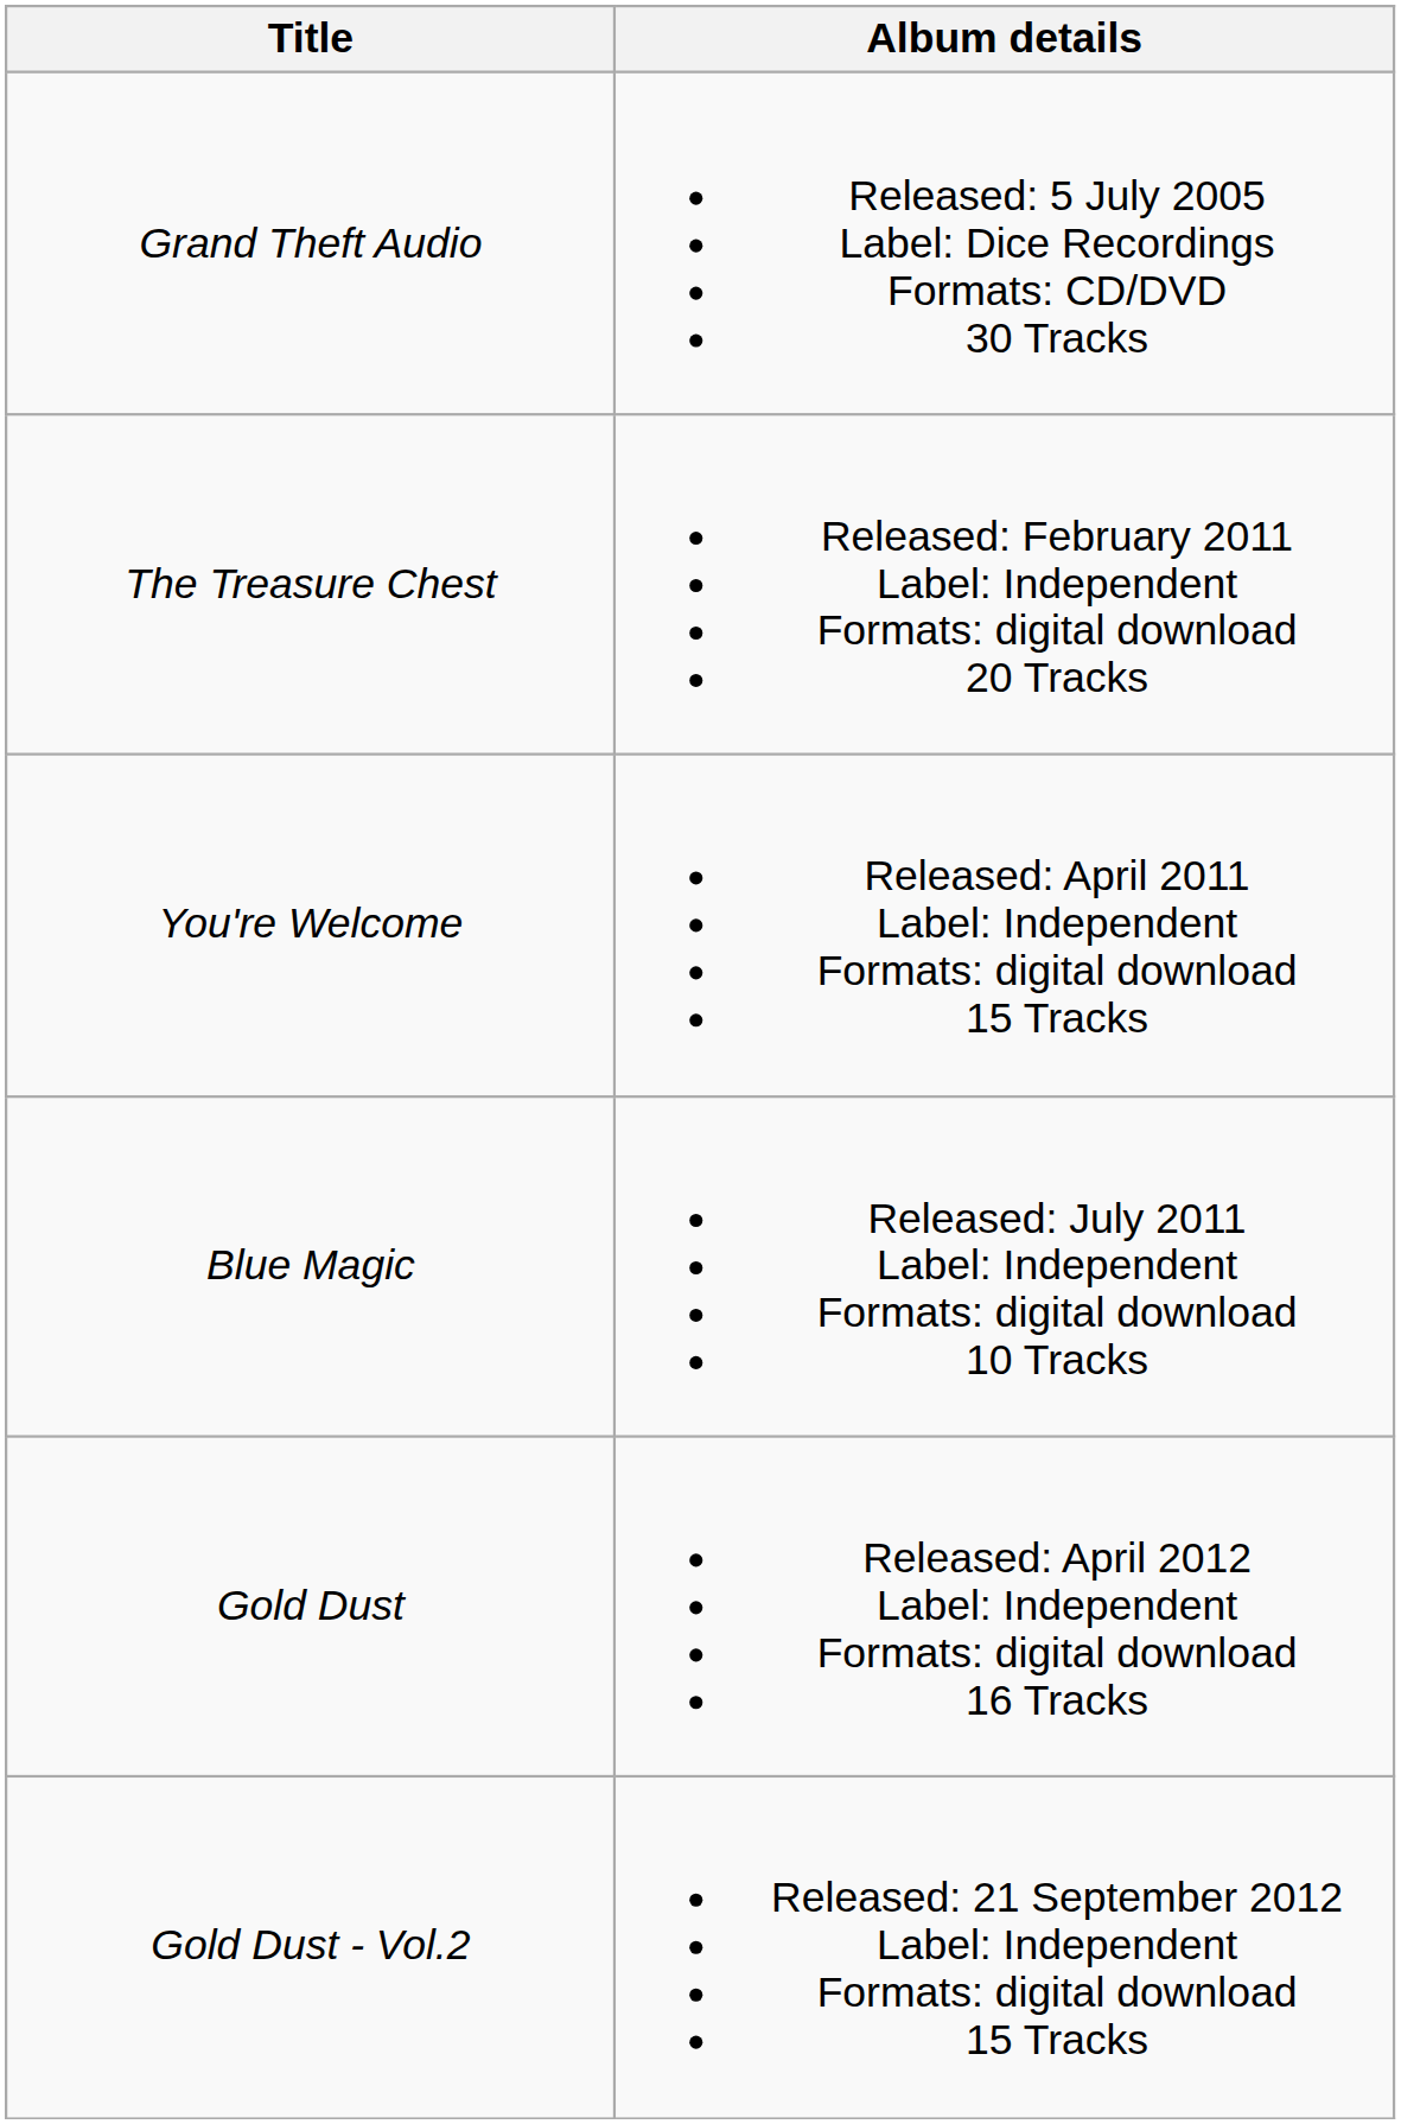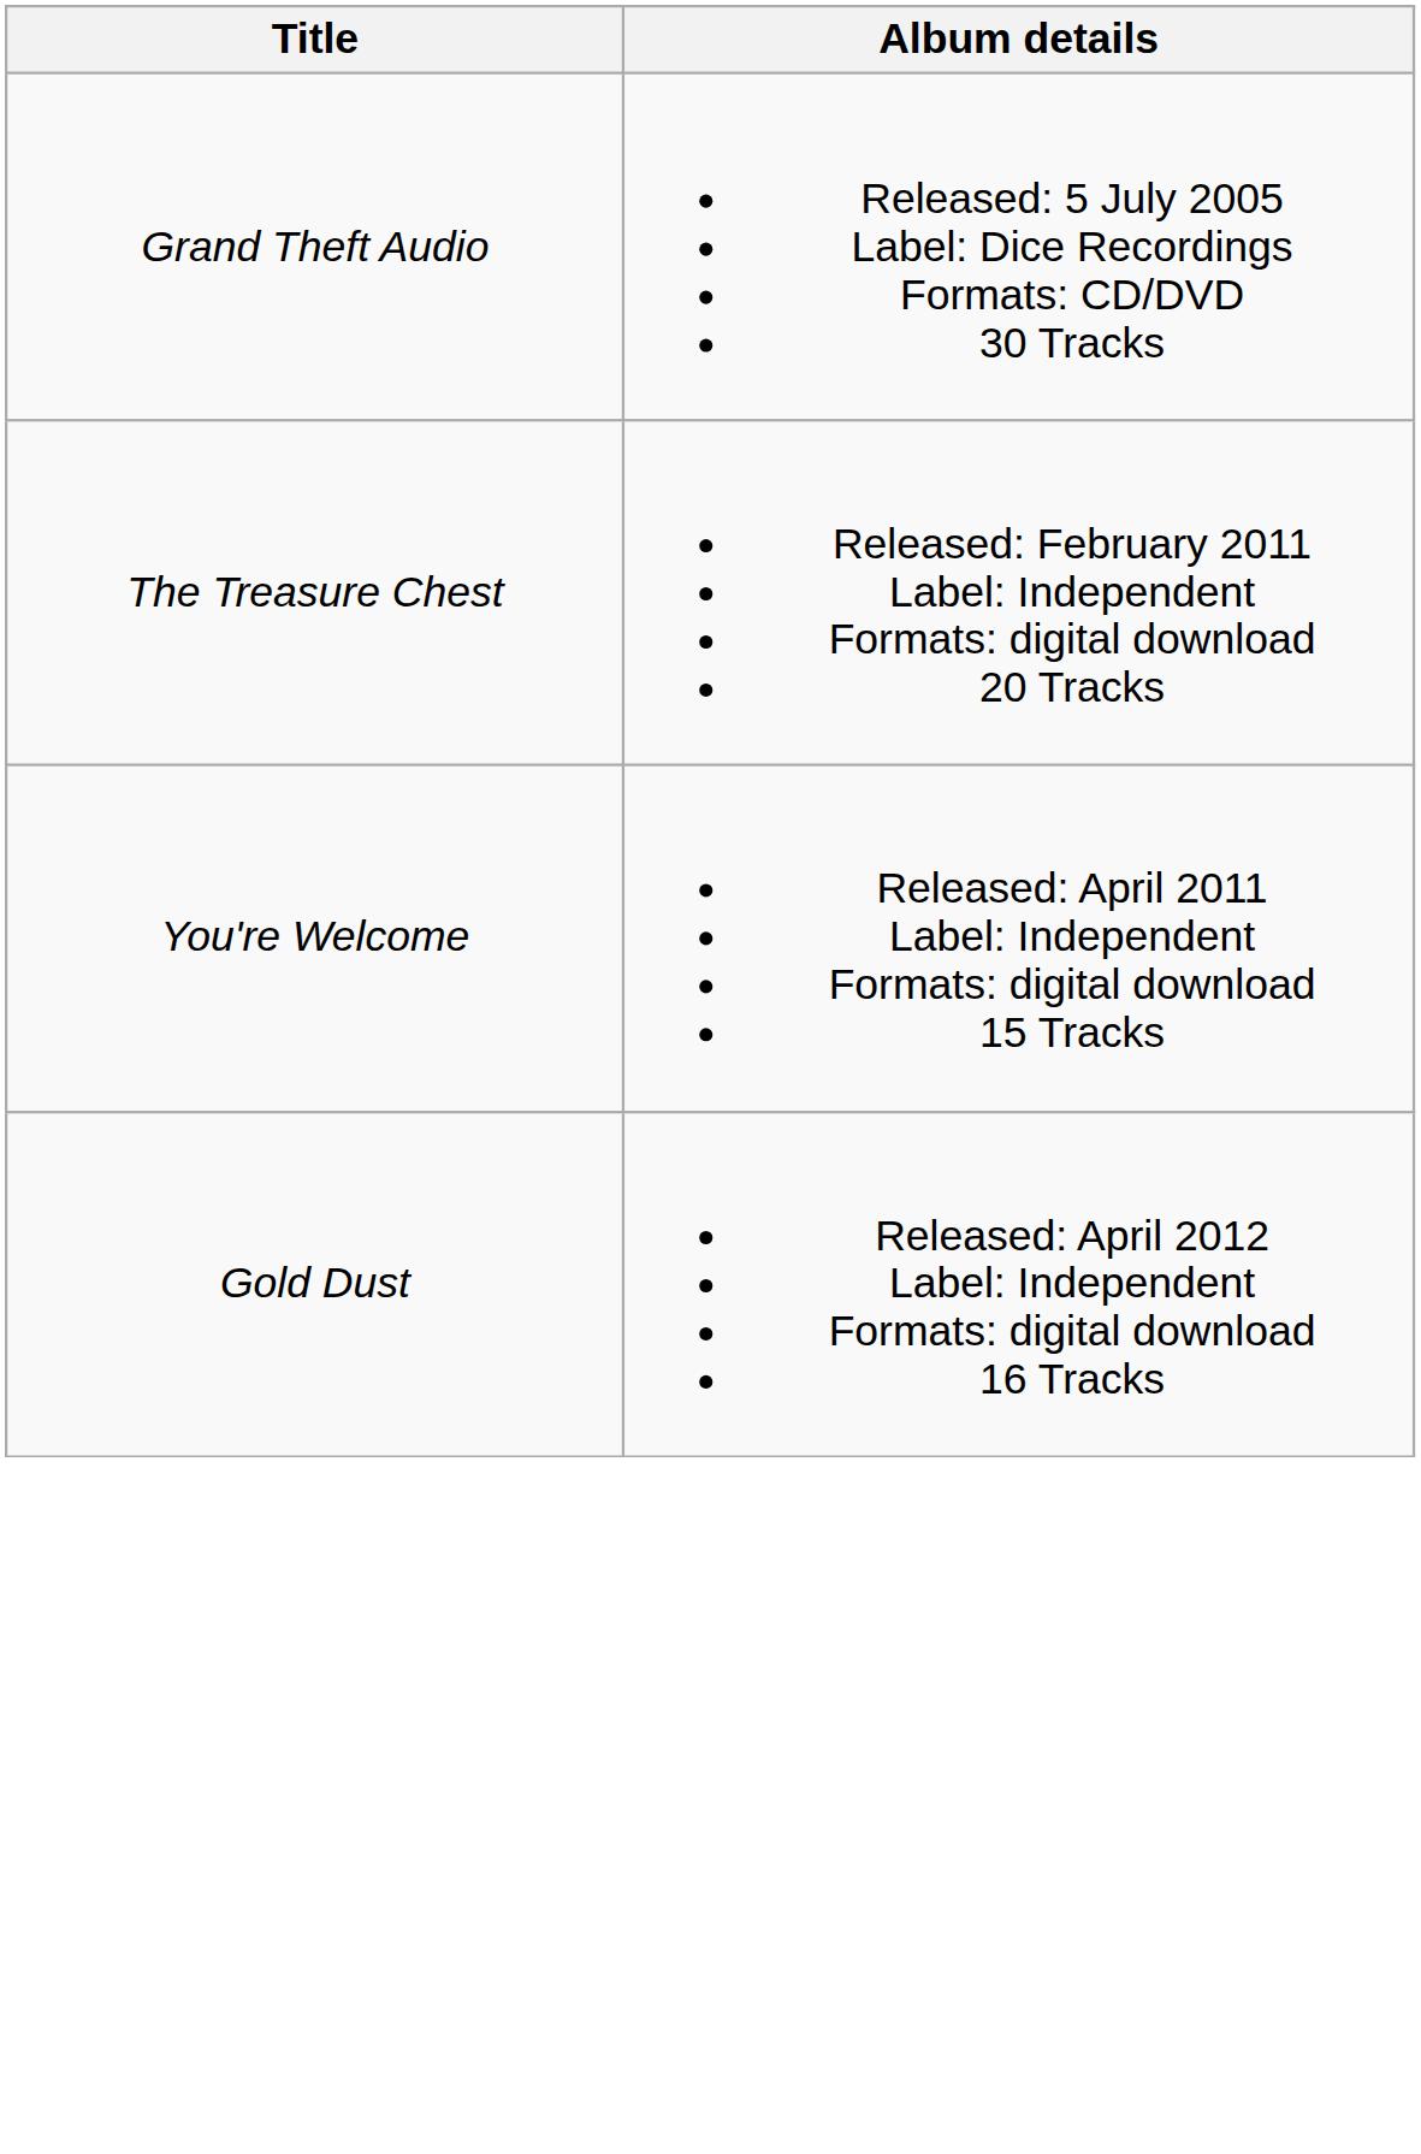 <table class="wikitable plainrowheaders" style="text-align:center;">
 <tr>
 <th scope="col" style="width:14em;">Title</th>
 <th scope="col" style="width:18em;">Album details</th>
 </tr>
 <tr>
 <td scope="row"><em>Grand Theft Audio</em></td>
 <td><br><ul><li>Released: 5 July 2005</li><li>Label: Dice Recordings</li><li>Formats: CD/DVD</li><li>30 Tracks</li></ul></td>
 </tr>
 <tr>
 <td scope="row"><em>The Treasure Chest</em></td>
 <td><br><ul><li>Released: February 2011</li><li>Label: Independent</li><li>Formats: digital download</li><li>20 Tracks</li></ul></td>
 </tr>
 <tr>
 <td scope="row"><em>You're Welcome</em></td>
 <td><br><ul><li>Released: April 2011</li><li>Label: Independent</li><li>Formats: digital download</li><li>15 Tracks</li></ul></td>
 </tr>
 <tr>
-<td scope="row"><em>Blue Magic</em></td>
-<td><br><ul><li>Released: July 2011</li><li>Label: Independent</li><li>Formats: digital download</li><li>10 Tracks</li></ul></td>
-</tr>
-<tr>
 <td scope="row"><em>Gold Dust</em></td>
 <td><br><ul><li>Released: April 2012</li><li>Label: Independent</li><li>Formats: digital download</li><li>16 Tracks</li></ul></td>
 </tr>
-<tr>
-<td scope="row"><em>Gold Dust - Vol.2</em></td>
-<td><br><ul><li>Released: 21 September 2012</li><li>Label: Independent</li><li>Formats: digital download</li><li>15 Tracks</li></ul></td>
-</tr>
 </table>
